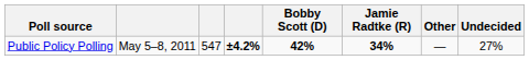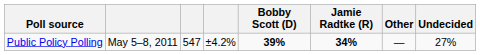 <table class="wikitable" style="text-align:center">
 <tr valign= bottom>
 <th>Poll source</th>
 <th></th>
 <th></th>
 <th></th>
 <th style="width:100px;">Bobby<br>Scott (D)</th>
 <th style="width:100px;">Jamie<br>Radtke (R)</th>
 <th>Other</th>
 <th>Undecided</th>
 </tr>
 <tr>
 <td align=left><a href='#'>Public Policy Polling</a></td>
 <td>May 5–8, 2011</td>
 <td>547</td>
-<td><strong>±4.2%</strong></td>
-<td><strong>42%</strong></td>
+<td>±4.2%</td>
+<td><strong>39%</strong></td>
 <td><strong>34%</strong></td>
 <td>—</td>
 <td>27%</td>
 </tr>
 </table>
